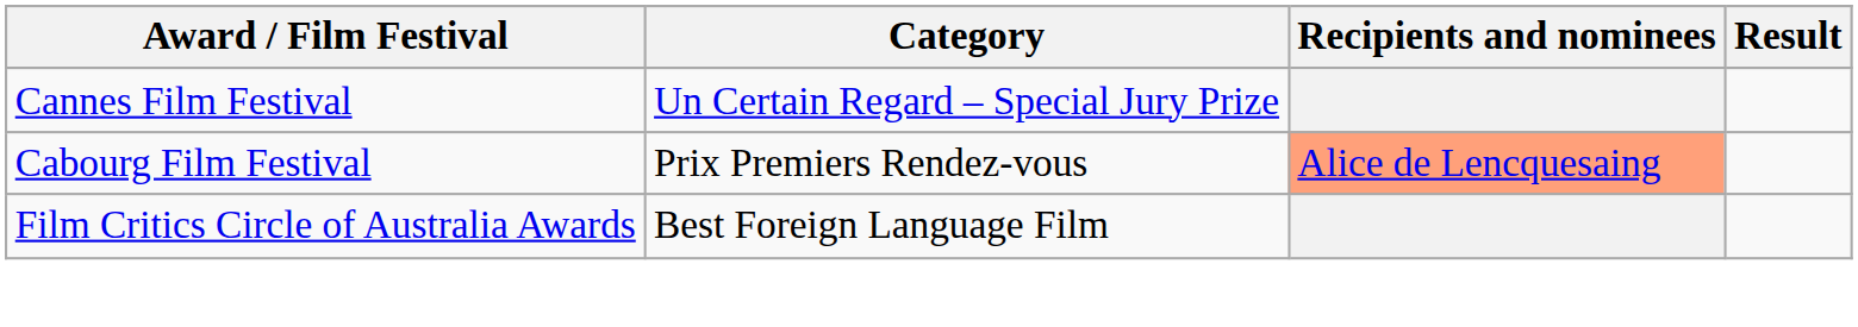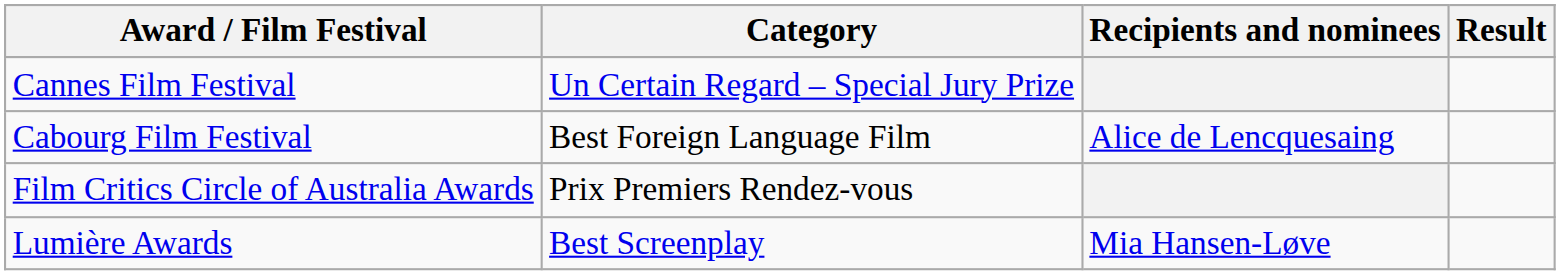 <table class="wikitable plainrowheaders sortable">
 <tr style="background:#ccc; text-align:center;">
 <th scope=col>Award / Film Festival</th>
 <th scope=col>Category</th>
 <th scope=col>Recipients and nominees</th>
 <th scope=col>Result</th>
 </tr>
 <tr>
 <td><a href='#'>Cannes Film Festival</a></td>
 <td><a href='#'>Un Certain Regard – Special Jury Prize</a></td>
 <th></th>
 <td></td>
 </tr>
 <tr>
 <td><a href='#'>Cabourg Film Festival</a></td>
-<td>Prix Premiers Rendez-vous</td>
-<td style="background: lightsalmon;"><a href='#'>Alice de Lencquesaing</a></td>
+<td>Best Foreign Language Film</td>
+<td><a href='#'>Alice de Lencquesaing</a></td>
 <td></td>
 </tr>
 <tr>
 <td><a href='#'>Film Critics Circle of Australia Awards</a></td>
-<td>Best Foreign Language Film</td>
+<td>Prix Premiers Rendez-vous</td>
 <th></th>
 <td></td>
 </tr>
+<tr>
+<td><a href='#'>Lumière Awards</a></td>
+<td><a href='#'>Best Screenplay</a></td>
+<td><a href='#'>Mia Hansen-Løve</a></td>
+<td></td>
+</tr>
 </table>
